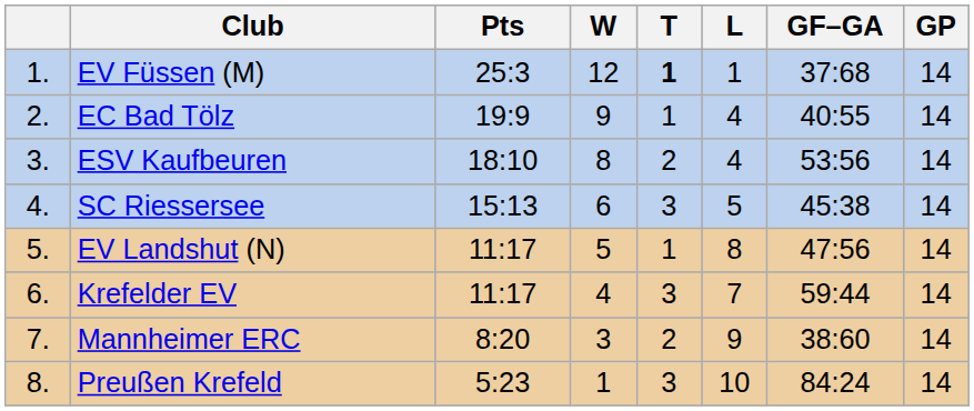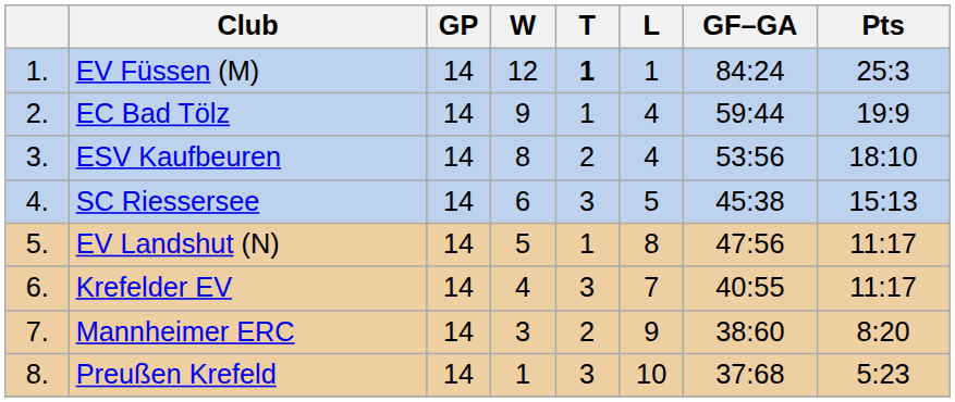 <table class="wikitable">
 <tr>
 <th width="30"></th>
 <th width="200">Club</th>
-<th width="70">Pts</th>
+<th width="30">GP</th>
 <th width="30">W</th>
 <th width="30">T</th>
 <th width="30">L</th>
 <th width="70">GF–GA</th>
-<th width="30">GP</th>
+<th width="70">Pts</th>
 </tr>
 <tr bgcolor="#BCD2EE" align="center">
 <td>1.</td>
 <td align="left"><a href='#'>EV Füssen</a> (M)</td>
-<td>25:3</td>
+<td>14</td>
 <td>12</td>
 <td><strong>1</strong></td>
 <td>1</td>
-<td>37:68</td>
-<td>14</td>
+<td>84:24</td>
+<td>25:3</td>
 </tr>
 <tr bgcolor=#BCD2EE align="center">
 <td>2.</td>
 <td align="left"><a href='#'>EC Bad Tölz</a></td>
-<td>19:9</td>
+<td>14</td>
 <td>9</td>
 <td>1</td>
 <td>4</td>
-<td>40:55</td>
-<td>14</td>
+<td>59:44</td>
+<td>19:9</td>
 </tr>
 <tr bgcolor=#BCD2EE align="center">
 <td>3.</td>
 <td align="left"><a href='#'>ESV Kaufbeuren</a></td>
-<td>18:10</td>
+<td>14</td>
 <td>8</td>
 <td>2</td>
 <td>4</td>
 <td>53:56</td>
-<td>14</td>
+<td>18:10</td>
 </tr>
 <tr bgcolor=#BCD2EE align="center">
 <td>4.</td>
 <td align="left"><a href='#'>SC Riessersee</a></td>
-<td>15:13</td>
+<td>14</td>
 <td>6</td>
 <td>3</td>
 <td>5</td>
 <td>45:38</td>
-<td>14</td>
+<td>15:13</td>
 </tr>
 <tr bgcolor=#EECFA1 align="center">
 <td>5.</td>
 <td align="left"><a href='#'>EV Landshut</a> (N)</td>
-<td>11:17</td>
+<td>14</td>
 <td>5</td>
 <td>1</td>
 <td>8</td>
 <td>47:56</td>
-<td>14</td>
+<td>11:17</td>
 </tr>
 <tr bgcolor=#EECFA1 align="center">
 <td>6.</td>
 <td align="left"><a href='#'>Krefelder EV</a></td>
-<td>11:17</td>
+<td>14</td>
 <td>4</td>
 <td>3</td>
 <td>7</td>
-<td>59:44</td>
-<td>14</td>
+<td>40:55</td>
+<td>11:17</td>
 </tr>
 <tr bgcolor=#EECFA1 align="center">
 <td>7.</td>
 <td align="left"><a href='#'>Mannheimer ERC</a></td>
-<td>8:20</td>
+<td>14</td>
 <td>3</td>
 <td>2</td>
 <td>9</td>
 <td>38:60</td>
-<td>14</td>
+<td>8:20</td>
 </tr>
 <tr bgcolor=#EECFA1 align="center">
 <td>8.</td>
 <td align="left"><a href='#'>Preußen Krefeld</a></td>
-<td>5:23</td>
+<td>14</td>
 <td>1</td>
 <td>3</td>
 <td>10</td>
-<td>84:24</td>
-<td>14</td>
+<td>37:68</td>
+<td>5:23</td>
 </tr>
 </table>
